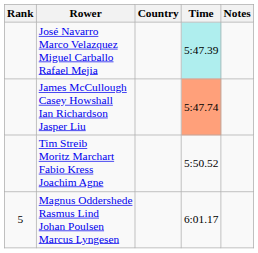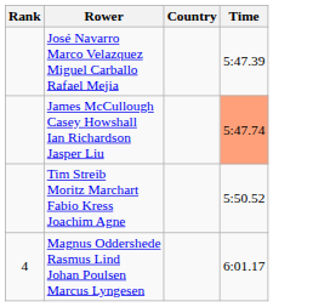 <table class="wikitable" style="text-align:center">
 <tr>
 <th>Rank</th>
 <th>Rower</th>
 <th>Country</th>
 <th>Time</th>
-<th>Notes</th>
 </tr>
 <tr>
 <td></td>
 <td align="left"><a href='#'>José Navarro</a><br><a href='#'>Marco Velazquez</a><br><a href='#'>Miguel Carballo</a><br><a href='#'>Rafael Mejia</a></td>
 <td align="left"></td>
-<td style="background: paleturquoise;">5:47.39</td>
-<td></td>
+<td>5:47.39</td>
 </tr>
 <tr>
 <td></td>
 <td align="left"><a href='#'>James McCullough</a><br><a href='#'>Casey Howshall</a><br><a href='#'>Ian Richardson</a><br><a href='#'>Jasper Liu</a></td>
 <td align="left"></td>
 <td style="background: lightsalmon;">5:47.74</td>
-<td></td>
 </tr>
 <tr>
 <td></td>
 <td align="left"><a href='#'>Tim Streib</a><br><a href='#'>Moritz Marchart</a><br><a href='#'>Fabio Kress</a><br><a href='#'>Joachim Agne</a></td>
 <td align="left"></td>
 <td>5:50.52</td>
-<td></td>
 </tr>
 <tr>
-<td>5</td>
+<td>4</td>
 <td align="left"><a href='#'>Magnus Oddershede</a><br><a href='#'>Rasmus Lind</a><br><a href='#'>Johan Poulsen</a><br><a href='#'>Marcus Lyngesen</a></td>
 <td align="left"></td>
 <td>6:01.17</td>
-<td></td>
 </tr>
 </table>
